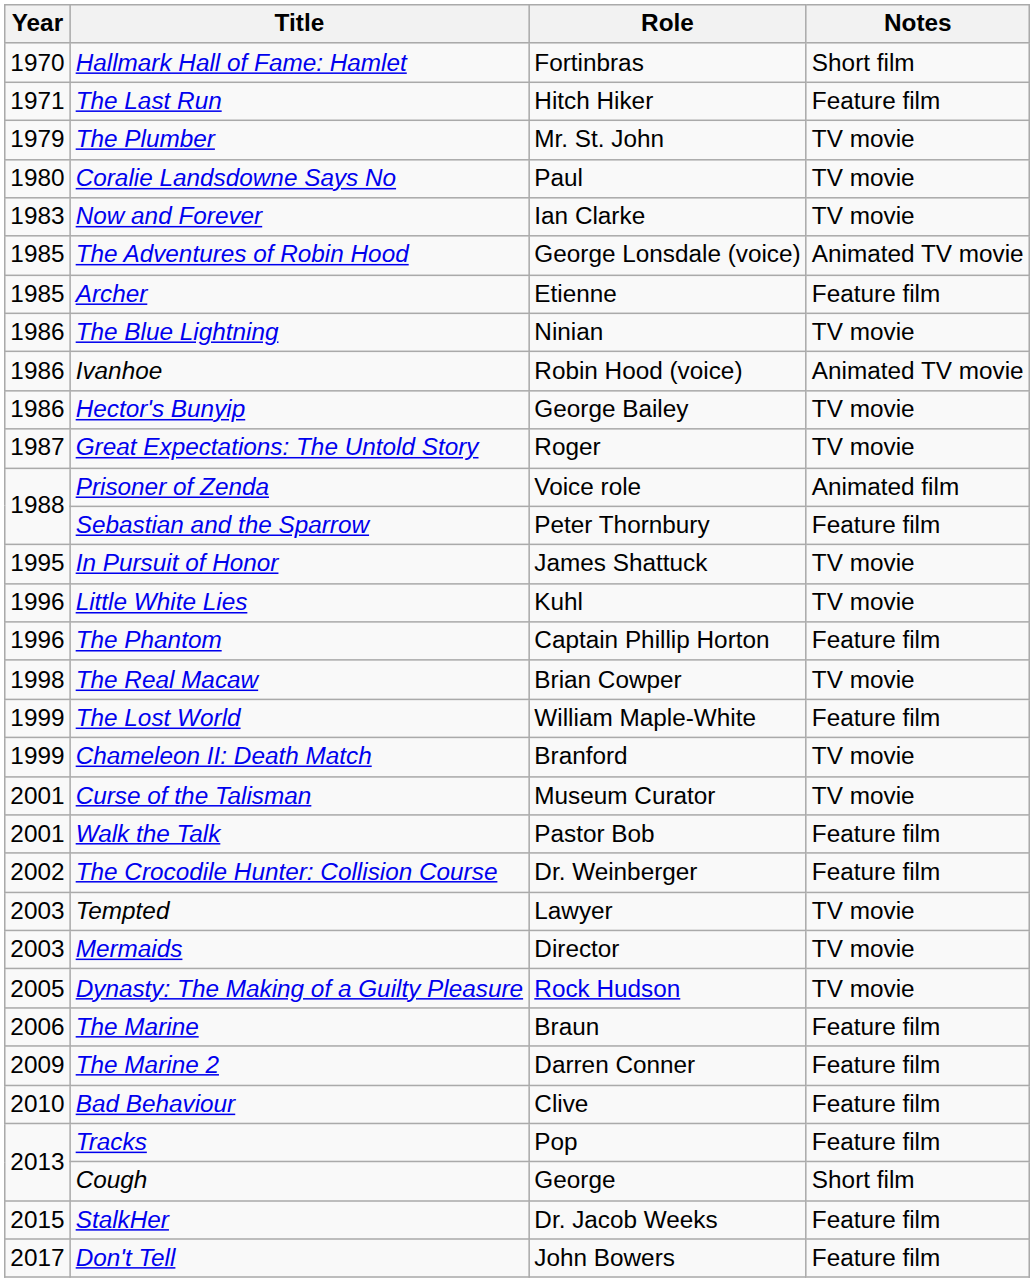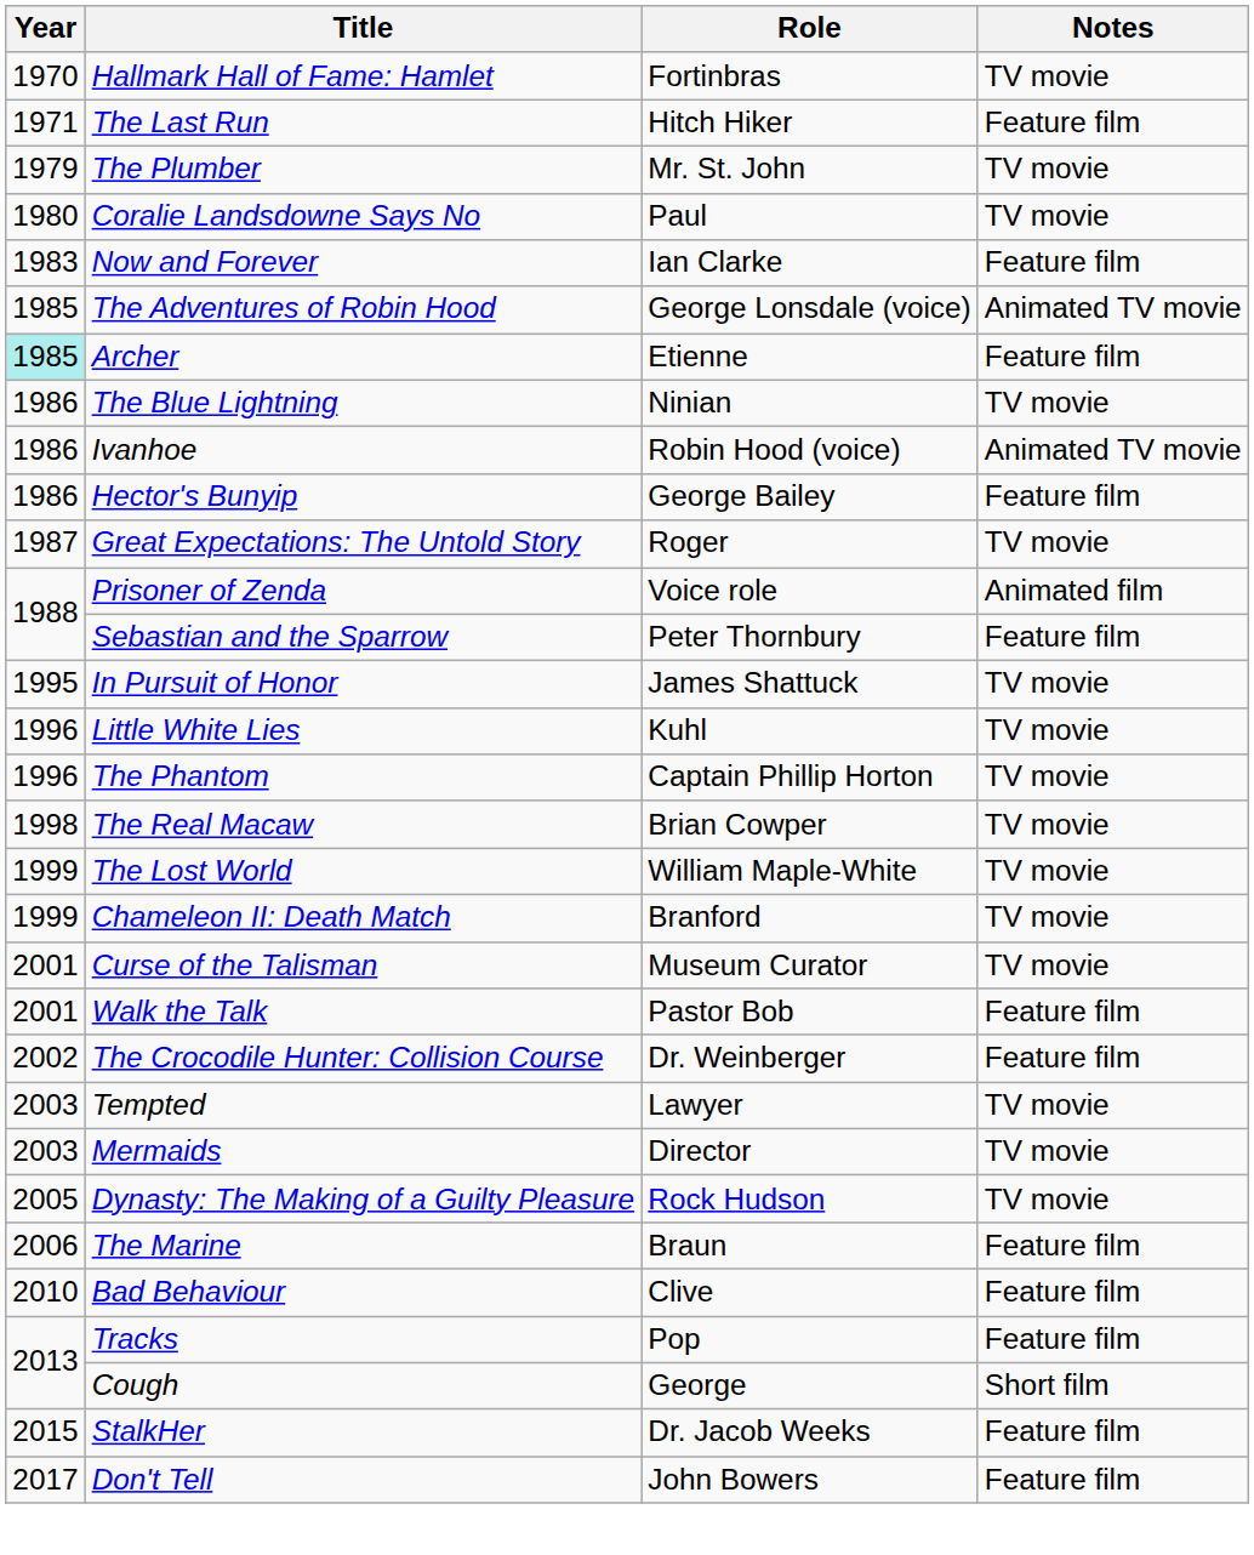 <table class="wikitable">
 <tr>
 <th>Year</th>
 <th>Title</th>
 <th>Role</th>
 <th>Notes</th>
 </tr>
 <tr>
 <td>1970</td>
 <td><em><a href='#'> Hallmark Hall of Fame: Hamlet</a></em></td>
 <td>Fortinbras</td>
-<td>Short film</td>
+<td>TV movie</td>
 </tr>
 <tr>
 <td>1971</td>
 <td><em><a href='#'>The Last Run</a></em></td>
 <td>Hitch Hiker</td>
 <td>Feature film</td>
 </tr>
 <tr>
 <td>1979</td>
 <td><em><a href='#'>The Plumber</a></em></td>
 <td>Mr. St. John</td>
 <td>TV movie</td>
 </tr>
 <tr>
 <td>1980</td>
 <td><em><a href='#'>Coralie Landsdowne Says No</a></em></td>
 <td>Paul</td>
 <td>TV movie</td>
 </tr>
 <tr>
 <td>1983</td>
 <td><em><a href='#'>Now and Forever</a></em></td>
 <td>Ian Clarke</td>
-<td>TV movie</td>
+<td>Feature film</td>
 </tr>
 <tr>
 <td>1985</td>
 <td><em><a href='#'>The Adventures of Robin Hood</a></em></td>
 <td>George Lonsdale (voice)</td>
 <td>Animated TV movie</td>
 </tr>
 <tr>
-<td>1985</td>
+<td style="background: paleturquoise;">1985</td>
 <td><em><a href='#'>Archer</a></em></td>
 <td>Etienne</td>
 <td>Feature film</td>
 </tr>
 <tr>
 <td>1986</td>
 <td><em><a href='#'>The Blue Lightning</a></em></td>
 <td>Ninian</td>
 <td>TV movie</td>
 </tr>
 <tr>
 <td>1986</td>
 <td><em>Ivanhoe</em></td>
 <td>Robin Hood (voice)</td>
 <td>Animated TV movie</td>
 </tr>
 <tr>
 <td>1986</td>
 <td><em><a href='#'>Hector's Bunyip</a></em></td>
 <td>George Bailey</td>
-<td>TV movie</td>
+<td>Feature film</td>
 </tr>
 <tr>
 <td>1987</td>
 <td><em><a href='#'>Great Expectations: The Untold Story</a></em></td>
 <td>Roger</td>
 <td>TV movie</td>
 </tr>
 <tr>
 <td rowspan="2">1988</td>
 <td><em><a href='#'>Prisoner of Zenda</a></em></td>
 <td>Voice role</td>
 <td>Animated film</td>
 </tr>
 <tr>
 <td><em><a href='#'>Sebastian and the Sparrow</a></em></td>
 <td>Peter Thornbury</td>
 <td>Feature film</td>
 </tr>
 <tr>
 <td>1995</td>
 <td><em><a href='#'>In Pursuit of Honor</a></em></td>
 <td>James Shattuck</td>
 <td>TV movie</td>
 </tr>
 <tr>
 <td>1996</td>
 <td><em><a href='#'>Little White Lies</a></em></td>
 <td>Kuhl</td>
 <td>TV movie</td>
 </tr>
 <tr>
 <td>1996</td>
 <td><em><a href='#'>The Phantom</a></em></td>
 <td>Captain Phillip Horton</td>
-<td>Feature film</td>
+<td>TV movie</td>
 </tr>
 <tr>
 <td>1998</td>
 <td><em><a href='#'>The Real Macaw</a></em></td>
 <td>Brian Cowper</td>
 <td>TV movie</td>
 </tr>
 <tr>
 <td>1999</td>
 <td><em><a href='#'>The Lost World</a></em></td>
 <td>William Maple-White</td>
-<td>Feature film</td>
+<td>TV movie</td>
 </tr>
 <tr>
 <td>1999</td>
 <td><em><a href='#'>Chameleon II: Death Match</a></em></td>
 <td>Branford</td>
 <td>TV movie</td>
 </tr>
 <tr>
 <td>2001</td>
 <td><em><a href='#'>Curse of the Talisman</a></em></td>
 <td>Museum Curator</td>
 <td>TV movie</td>
 </tr>
 <tr>
 <td>2001</td>
 <td><em><a href='#'>Walk the Talk</a></em></td>
 <td>Pastor Bob</td>
 <td>Feature film</td>
 </tr>
 <tr>
 <td>2002</td>
 <td><em><a href='#'>The Crocodile Hunter: Collision Course</a></em></td>
 <td>Dr. Weinberger</td>
 <td>Feature film</td>
 </tr>
 <tr>
 <td>2003</td>
 <td><em>Tempted</em></td>
 <td>Lawyer</td>
 <td>TV movie</td>
 </tr>
 <tr>
 <td>2003</td>
 <td><em><a href='#'>Mermaids</a></em></td>
 <td>Director</td>
 <td>TV movie</td>
 </tr>
 <tr>
 <td>2005</td>
 <td><em><a href='#'>Dynasty: The Making of a Guilty Pleasure</a></em></td>
 <td><a href='#'>Rock Hudson</a></td>
 <td>TV movie</td>
 </tr>
 <tr>
 <td>2006</td>
 <td><em><a href='#'>The Marine</a></em></td>
 <td>Braun</td>
 <td>Feature film</td>
 </tr>
 <tr>
-<td>2009</td>
-<td><em><a href='#'>The Marine 2</a></em></td>
-<td>Darren Conner</td>
-<td>Feature film</td>
-</tr>
-<tr>
 <td>2010</td>
 <td><em><a href='#'>Bad Behaviour</a></em></td>
 <td>Clive</td>
 <td>Feature film</td>
 </tr>
 <tr>
 <td rowspan="2">2013</td>
 <td><a href='#'><em>Tracks</em></a></td>
 <td>Pop</td>
 <td>Feature film</td>
 </tr>
 <tr>
 <td><em>Cough</em></td>
 <td>George</td>
 <td>Short film</td>
 </tr>
 <tr>
 <td>2015</td>
 <td><em><a href='#'>StalkHer</a></em></td>
 <td>Dr. Jacob Weeks</td>
 <td>Feature film</td>
 </tr>
 <tr>
 <td>2017</td>
 <td><em><a href='#'>Don't Tell</a></em></td>
 <td>John Bowers</td>
 <td>Feature film</td>
 </tr>
 </table>
